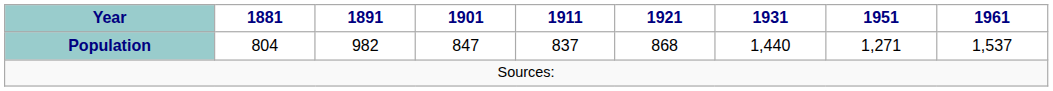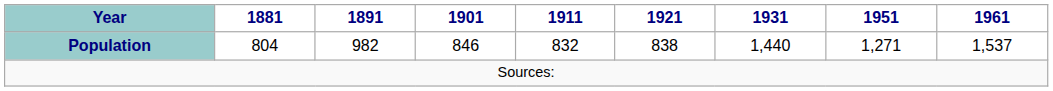 <table class="wikitable" style="font-size:85%; width:70%; border:0; text-align:center; line-height:120%;">
 <tr>
 <th style="background:#9cc; color:navy; height:17px;">Year</th>
 <th style="background:#fff; color:navy;">1881</th>
 <th style="background:#fff; color:navy;">1891</th>
 <th style="background:#fff; color:navy;">1901</th>
 <th style="background:#fff; color:navy;">1911</th>
 <th style="background:#fff; color:navy;">1921</th>
 <th style="background:#fff; color:navy;">1931</th>
 <th style="background:#fff; color:navy;">1951</th>
 <th style="background:#fff; color:navy;">1961</th>
 </tr>
 <tr style="text-align:center;">
 <th style="background:#9cc; color:navy; height:17px;">Population</th>
 <td style="background:#fff; color:black;">804</td>
 <td style="background:#fff; color:black;">982</td>
-<td style="background:#fff; color:black;">847</td>
-<td style="background:#fff; color:black;">837</td>
-<td style="background:#fff; color:black;">868</td>
+<td style="background:#fff; color:black;">846</td>
+<td style="background:#fff; color:black;">832</td>
+<td style="background:#fff; color:black;">838</td>
 <td style="background:#fff; color:black;">1,440</td>
 <td style="background:#fff; color:black;">1,271</td>
 <td style="background:#fff; color:black;">1,537</td>
 </tr>
 <tr>
 <td colspan="9" style="text-align:center;font-size:90%;">Sources:</td>
 </tr>
 </table>
